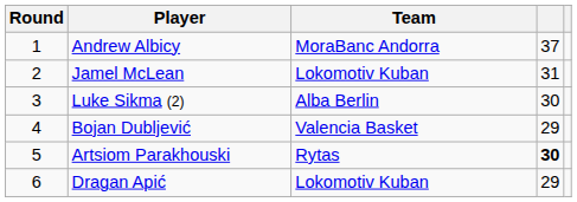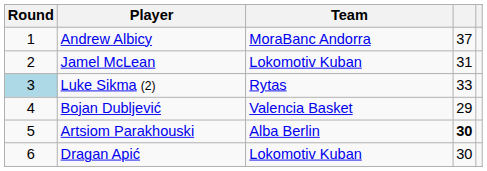 <table class="wikitable sortable" style="text-align: center;">
 <tr>
 <th>Round</th>
 <th style="width:200px;">Player</th>
 <th style="width:220px;">Team</th>
 <th><a href='#'></a></th>
 <th></th>
 </tr>
 <tr>
 <td>1</td>
 <td align=left> <a href='#'>Andrew Albicy</a></td>
 <td align=left> <a href='#'>MoraBanc Andorra</a></td>
 <td>37</td>
 <td></td>
 </tr>
 <tr>
 <td>2</td>
 <td align=left> <a href='#'>Jamel McLean</a></td>
 <td align=left> <a href='#'>Lokomotiv Kuban</a></td>
 <td>31</td>
 <td></td>
 </tr>
 <tr>
-<td>3</td>
+<td style="background: lightblue;">3</td>
 <td align=left> <a href='#'>Luke Sikma</a> <small>(2)</small></td>
-<td align=left> <a href='#'>Alba Berlin</a></td>
-<td>30</td>
+<td align=left> <a href='#'>Rytas</a></td>
+<td>33</td>
 <td></td>
 </tr>
 <tr>
 <td>4</td>
 <td align=left> <a href='#'>Bojan Dubljević</a></td>
 <td align=left> <a href='#'>Valencia Basket</a></td>
 <td>29</td>
 <td></td>
 </tr>
 <tr>
 <td>5</td>
 <td align=left> <a href='#'>Artsiom Parakhouski</a></td>
-<td align=left> <a href='#'>Rytas</a></td>
+<td align=left> <a href='#'>Alba Berlin</a></td>
 <td><strong>30</strong></td>
 <td></td>
 </tr>
 <tr>
 <td>6</td>
 <td align=left> <a href='#'>Dragan Apić</a></td>
 <td align=left> <a href='#'>Lokomotiv Kuban</a></td>
-<td>29</td>
+<td>30</td>
 <td></td>
 </tr>
 </table>
